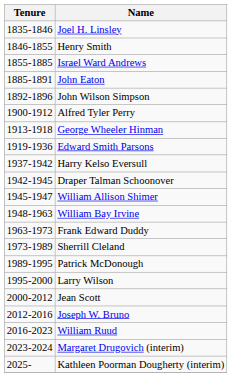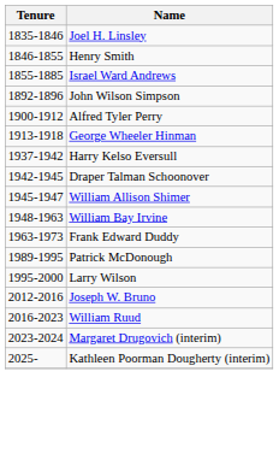 <table class="wikitable">
 <tr>
 <th>Tenure</th>
 <th>Name</th>
 </tr>
 <tr>
 <td>1835-1846</td>
 <td><a href='#'>Joel H. Linsley</a></td>
 </tr>
 <tr>
 <td>1846-1855</td>
 <td>Henry Smith</td>
 </tr>
 <tr>
 <td>1855-1885</td>
 <td><a href='#'>Israel Ward Andrews</a></td>
 </tr>
 <tr>
-<td>1885-1891</td>
-<td><a href='#'>John Eaton</a></td>
-</tr>
-<tr>
 <td>1892-1896</td>
 <td>John Wilson Simpson</td>
 </tr>
 <tr>
 <td>1900-1912</td>
 <td>Alfred Tyler Perry</td>
 </tr>
 <tr>
 <td>1913-1918</td>
 <td><a href='#'>George Wheeler Hinman</a></td>
-</tr>
-<tr>
-<td>1919-1936</td>
-<td><a href='#'>Edward Smith Parsons</a></td>
 </tr>
 <tr>
 <td>1937-1942</td>
 <td>Harry Kelso Eversull</td>
 </tr>
 <tr>
 <td>1942-1945</td>
 <td>Draper Talman Schoonover</td>
 </tr>
 <tr>
 <td>1945-1947</td>
 <td><a href='#'>William Allison Shimer</a></td>
 </tr>
 <tr>
 <td>1948-1963</td>
 <td><a href='#'>William Bay Irvine</a></td>
 </tr>
 <tr>
 <td>1963-1973</td>
 <td>Frank Edward Duddy</td>
 </tr>
 <tr>
-<td>1973-1989</td>
-<td>Sherrill Cleland</td>
-</tr>
-<tr>
 <td>1989-1995</td>
 <td>Patrick McDonough</td>
 </tr>
 <tr>
 <td>1995-2000</td>
 <td>Larry Wilson</td>
-</tr>
-<tr>
-<td>2000-2012</td>
-<td>Jean Scott</td>
 </tr>
 <tr>
 <td>2012-2016</td>
 <td><a href='#'>Joseph W. Bruno</a></td>
 </tr>
 <tr>
 <td>2016-2023</td>
 <td><a href='#'>William Ruud</a></td>
 </tr>
 <tr>
 <td>2023-2024</td>
 <td><a href='#'>Margaret Drugovich</a> (interim)</td>
 </tr>
 <tr>
 <td>2025-</td>
 <td>Kathleen Poorman Dougherty (interim)</td>
 </tr>
 <tr>
 </tr>
 </table>
